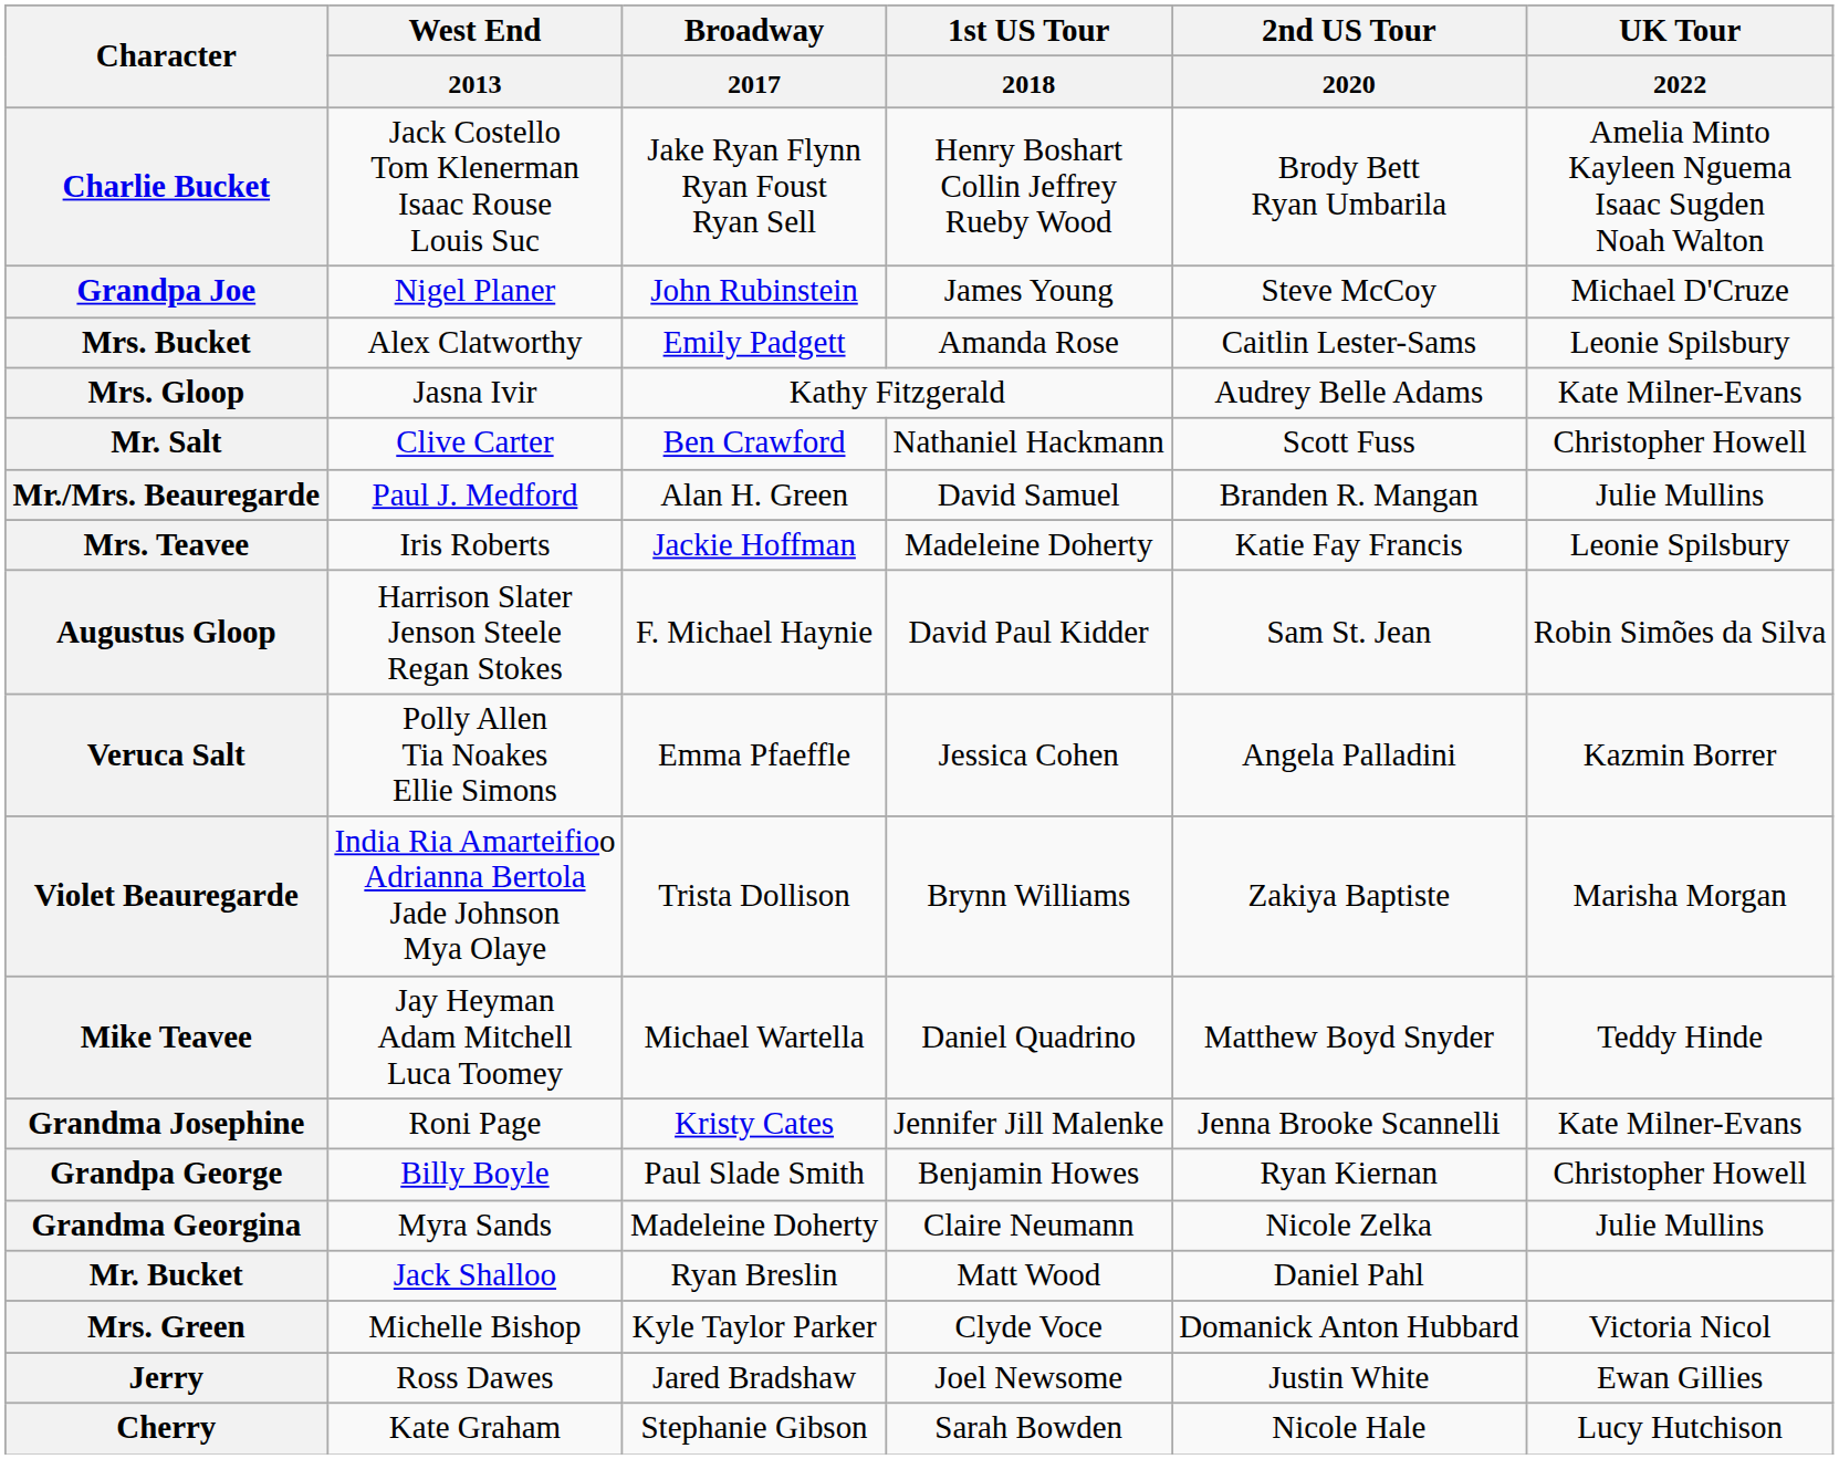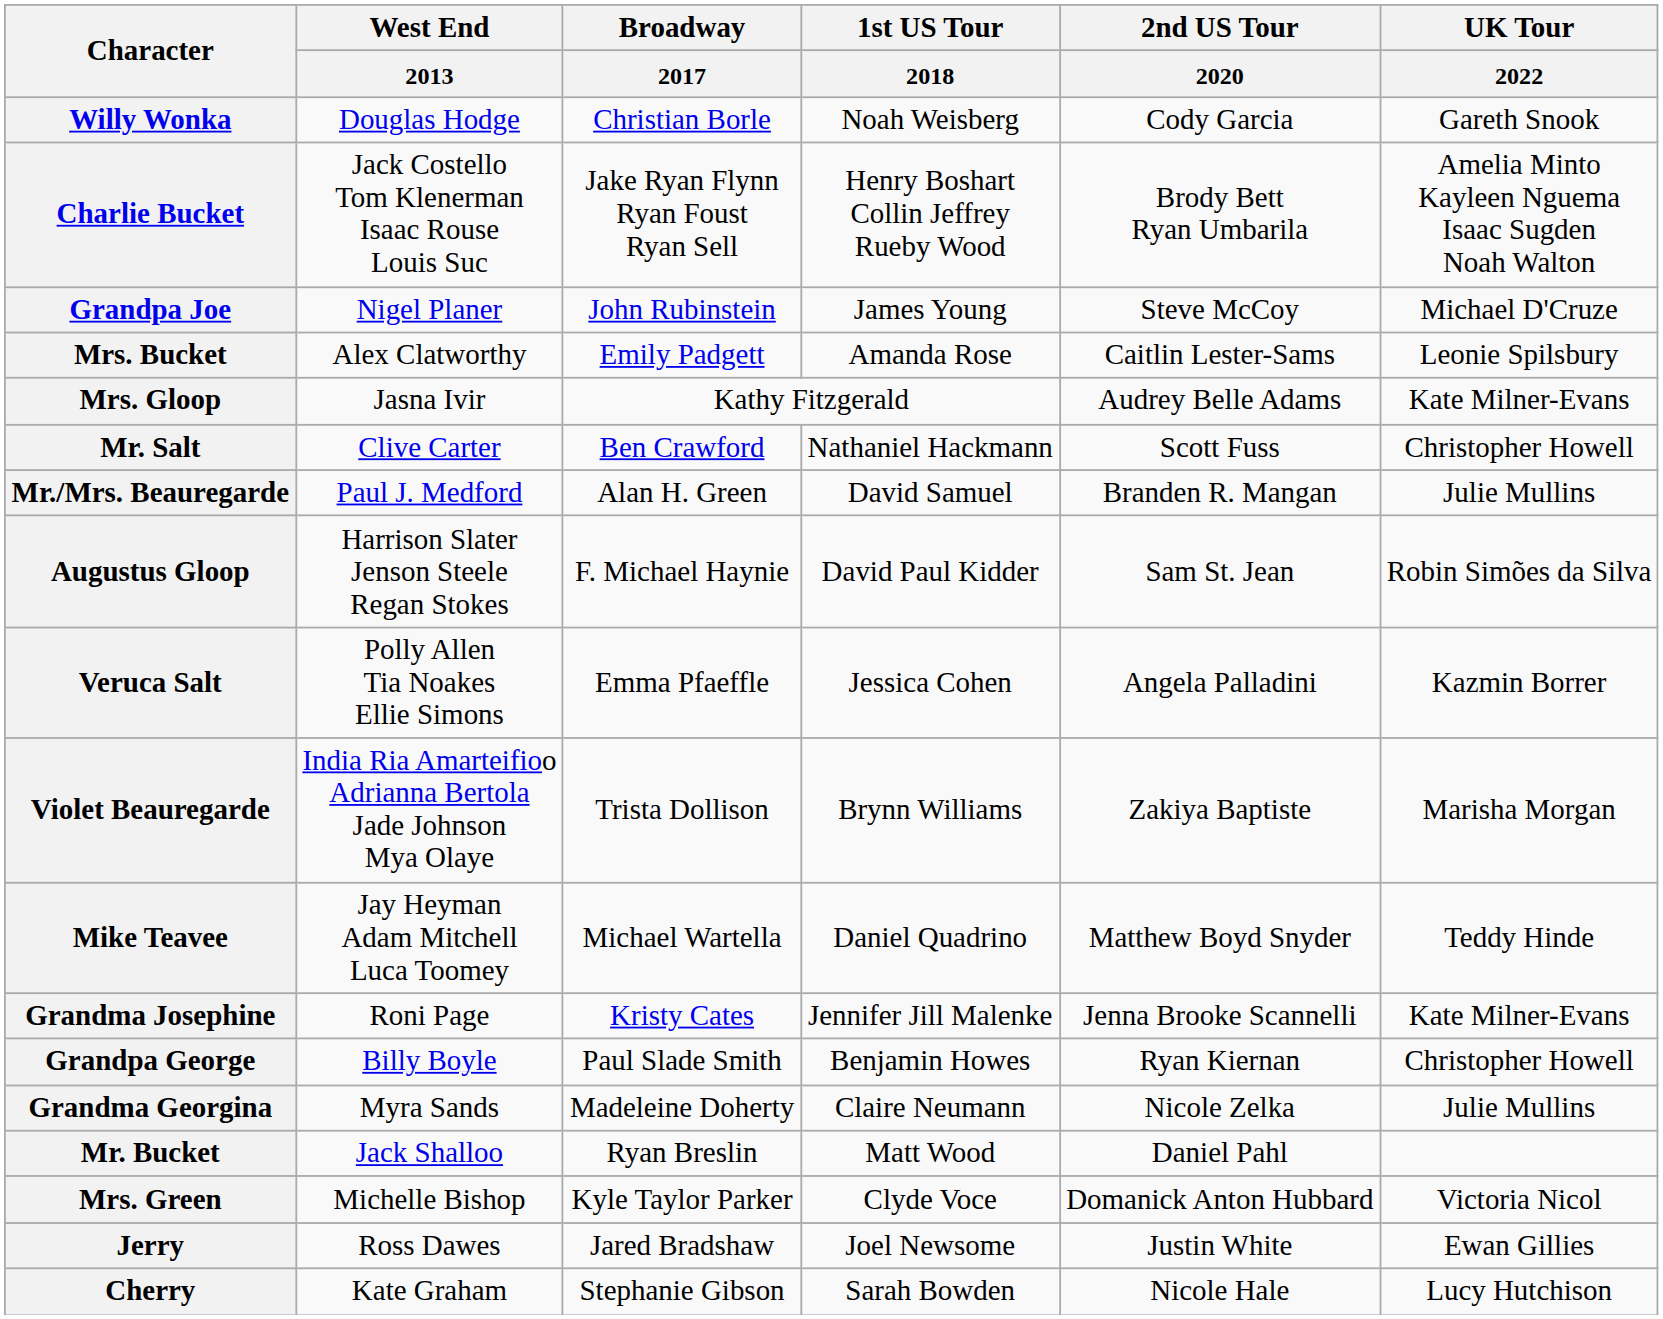 <table class="wikitable">
 <tr>
 <th rowspan="2" scope="col">Character</th>
 <th scope="col" class="unsortable">West End </th>
 <th>Broadway</th>
 <th>1st US Tour</th>
 <th>2nd US Tour</th>
 <th>UK Tour</th>
 </tr>
 <tr>
 <th><small>2013</small></th>
 <th><small>2017</small></th>
 <th><small>2018</small></th>
 <th><small>2020</small></th>
 <th><small>2022</small></th>
+</tr>
+<tr>
+<th scope="row"><a href='#'>Willy Wonka</a></th>
+<td colspan="1" align="center"><a href='#'>Douglas Hodge</a></td>
+<td colspan="1" align="center"><a href='#'>Christian Borle</a></td>
+<td colspan="1" align="center">Noah Weisberg</td>
+<td colspan="1" align="center">Cody Garcia</td>
+<td colspan="1" align="center">Gareth Snook</td>
 </tr>
 <tr>
 <th scope="row"><a href='#'>Charlie Bucket</a></th>
 <td align="center" colspan="1">Jack Costello<br> Tom Klenerman<br> Isaac Rouse<br> Louis Suc</td>
 <td align="center" colspan="1">Jake Ryan Flynn<br> Ryan Foust<br> Ryan Sell</td>
 <td align="center" colspan="1">Henry Boshart<br> Collin Jeffrey<br> Rueby Wood</td>
 <td align="center" colspan="1">Brody Bett<br> Ryan Umbarila</td>
 <td colspan="1" align="center">Amelia Minto<br>Kayleen Nguema<br>Isaac Sugden<br>Noah Walton</td>
 </tr>
 <tr>
 <th scope="row"><a href='#'>Grandpa Joe</a></th>
 <td align="center" colspan="1"><a href='#'>Nigel Planer</a></td>
 <td align="center" colspan="1"><a href='#'>John Rubinstein</a></td>
 <td align="center" colspan="1">James Young</td>
 <td align="center" colspan="1">Steve McCoy</td>
 <td colspan="1" align="center">Michael D'Cruze</td>
 </tr>
 <tr>
 <th scope="row">Mrs. Bucket</th>
 <td align="center" colspan="1">Alex Clatworthy</td>
 <td align="center" colspan="1"><a href='#'>Emily Padgett</a></td>
 <td align="center" colspan="1">Amanda Rose</td>
 <td align="center" colspan="1">Caitlin Lester-Sams</td>
 <td colspan="1" align="center">Leonie Spilsbury</td>
 </tr>
 <tr>
 <th scope="row">Mrs. Gloop</th>
 <td align="center" colspan="1">Jasna Ivir</td>
 <td align="center" colspan="2">Kathy Fitzgerald</td>
 <td align="center" colspan="1">Audrey Belle Adams</td>
 <td colspan="1" align="center">Kate Milner-Evans</td>
 </tr>
 <tr>
 <th scope="row">Mr. Salt</th>
 <td align="center" colspan="1"><a href='#'>Clive Carter</a></td>
 <td align="center" colspan="1"><a href='#'>Ben Crawford</a></td>
 <td align="center" colspan="1">Nathaniel Hackmann</td>
 <td align="center" colspan="1">Scott Fuss</td>
 <td colspan="1" align="center">Christopher Howell</td>
 </tr>
 <tr>
 <th scope="row">Mr./Mrs. Beauregarde</th>
 <td align="center" colspan="1"><a href='#'>Paul J. Medford</a></td>
 <td align="center" colspan="1">Alan H. Green</td>
 <td align="center" colspan="1">David Samuel</td>
 <td align="center" colspan="1">Branden R. Mangan</td>
 <td colspan="1" align="center">Julie Mullins </td>
-</tr>
-<tr>
-<th scope="row">Mrs. Teavee</th>
-<td align="center" colspan="1">Iris Roberts</td>
-<td align="center" colspan="1"><a href='#'>Jackie Hoffman</a></td>
-<td align="center" colspan="1">Madeleine Doherty</td>
-<td align="center" colspan="1">Katie Fay Francis</td>
-<td colspan="1" align="center">Leonie Spilsbury</td>
 </tr>
 <tr>
 <th scope="row">Augustus Gloop</th>
 <td align="center" colspan="1">Harrison Slater<br> Jenson Steele<br> Regan Stokes</td>
 <td align="center" colspan="1">F. Michael Haynie</td>
 <td align="center" colspan="1">David Paul Kidder</td>
 <td align="center" colspan="1">Sam St. Jean</td>
 <td colspan="1" align="center">Robin Simões da Silva</td>
 </tr>
 <tr>
 <th scope="row">Veruca Salt</th>
 <td align="center" colspan="1">Polly Allen<br> Tia Noakes<br> Ellie Simons</td>
 <td align="center" colspan="1">Emma Pfaeffle</td>
 <td align="center" colspan="1">Jessica Cohen</td>
 <td align="center" colspan="1">Angela Palladini</td>
 <td colspan="1" align="center">Kazmin Borrer</td>
 </tr>
 <tr>
 <th scope="row">Violet Beauregarde</th>
 <td align="center" colspan="1"><a href='#'>India Ria Amarteifio</a>o<br> <a href='#'>Adrianna Bertola</a><br> Jade Johnson<br> Mya Olaye</td>
 <td align="center" colspan="1">Trista Dollison</td>
 <td align="center" colspan="1">Brynn Williams</td>
 <td align="center" colspan="1">Zakiya Baptiste</td>
 <td colspan="1" align="center">Marisha Morgan</td>
 </tr>
 <tr>
 <th scope="row">Mike Teavee</th>
 <td align="center" colspan="1">Jay Heyman<br> Adam Mitchell<br> Luca Toomey</td>
 <td align="center" colspan="1">Michael Wartella</td>
 <td align="center" colspan="1">Daniel Quadrino</td>
 <td align="center" colspan="1">Matthew Boyd Snyder</td>
 <td colspan="1" align="center">Teddy Hinde</td>
 </tr>
 <tr>
 <th scope="row">Grandma Josephine</th>
 <td align="center" colspan="1">Roni Page</td>
 <td align="center" colspan="1"><a href='#'>Kristy Cates</a></td>
 <td align="center" colspan="1">Jennifer Jill Malenke</td>
 <td align="center" colspan="1">Jenna Brooke Scannelli</td>
 <td colspan="1" align="center">Kate Milner-Evans</td>
 </tr>
 <tr>
 <th scope="row">Grandpa George</th>
 <td colspan="1" align="center"><a href='#'>Billy Boyle</a></td>
 <td align="center" colspan="1">Paul Slade Smith</td>
 <td align="center" colspan="1">Benjamin Howes</td>
 <td align="center" colspan="1">Ryan Kiernan</td>
 <td colspan="1" align="center">Christopher Howell</td>
 </tr>
 <tr>
 <th scope="row">Grandma Georgina</th>
 <td align="center" colspan="1">Myra Sands</td>
 <td align="center" colspan="1">Madeleine Doherty</td>
 <td align="center" colspan="1">Claire Neumann</td>
 <td align="center" colspan="1">Nicole Zelka</td>
 <td colspan="1" align="center">Julie Mullins</td>
 </tr>
 <tr>
 <th scope="row">Mr. Bucket</th>
 <td align="center" colspan="1"><a href='#'>Jack Shalloo</a></td>
 <td align="center" colspan="1">Ryan Breslin</td>
 <td align="center" colspan="1">Matt Wood</td>
 <td align="center" colspan="1">Daniel Pahl</td>
 <td></td>
 </tr>
 <tr>
 <th scope="row">Mrs. Green</th>
 <td colspan="1" align="center">Michelle Bishop</td>
 <td align="center" colspan="1">Kyle Taylor Parker</td>
 <td align="center" colspan="1">Clyde Voce</td>
 <td align="center" colspan="1">Domanick Anton Hubbard</td>
 <td colspan="1" align="center">Victoria Nicol</td>
 </tr>
 <tr>
 <th scope="row">Jerry</th>
 <td colspan="1" align="center">Ross Dawes</td>
 <td align="center" colspan="1">Jared Bradshaw</td>
 <td align="center" colspan="1">Joel Newsome</td>
 <td align="center" colspan="1">Justin White</td>
 <td colspan="1" align="center">Ewan Gillies</td>
 </tr>
 <tr>
 <th scope="row">Cherry</th>
 <td colspan="1" align="center">Kate Graham</td>
 <td align="center" colspan="1">Stephanie Gibson</td>
 <td align="center" colspan="1">Sarah Bowden</td>
 <td align="center" colspan="1">Nicole Hale</td>
 <td colspan="1" align="center">Lucy Hutchison</td>
 </tr>
 </table>
